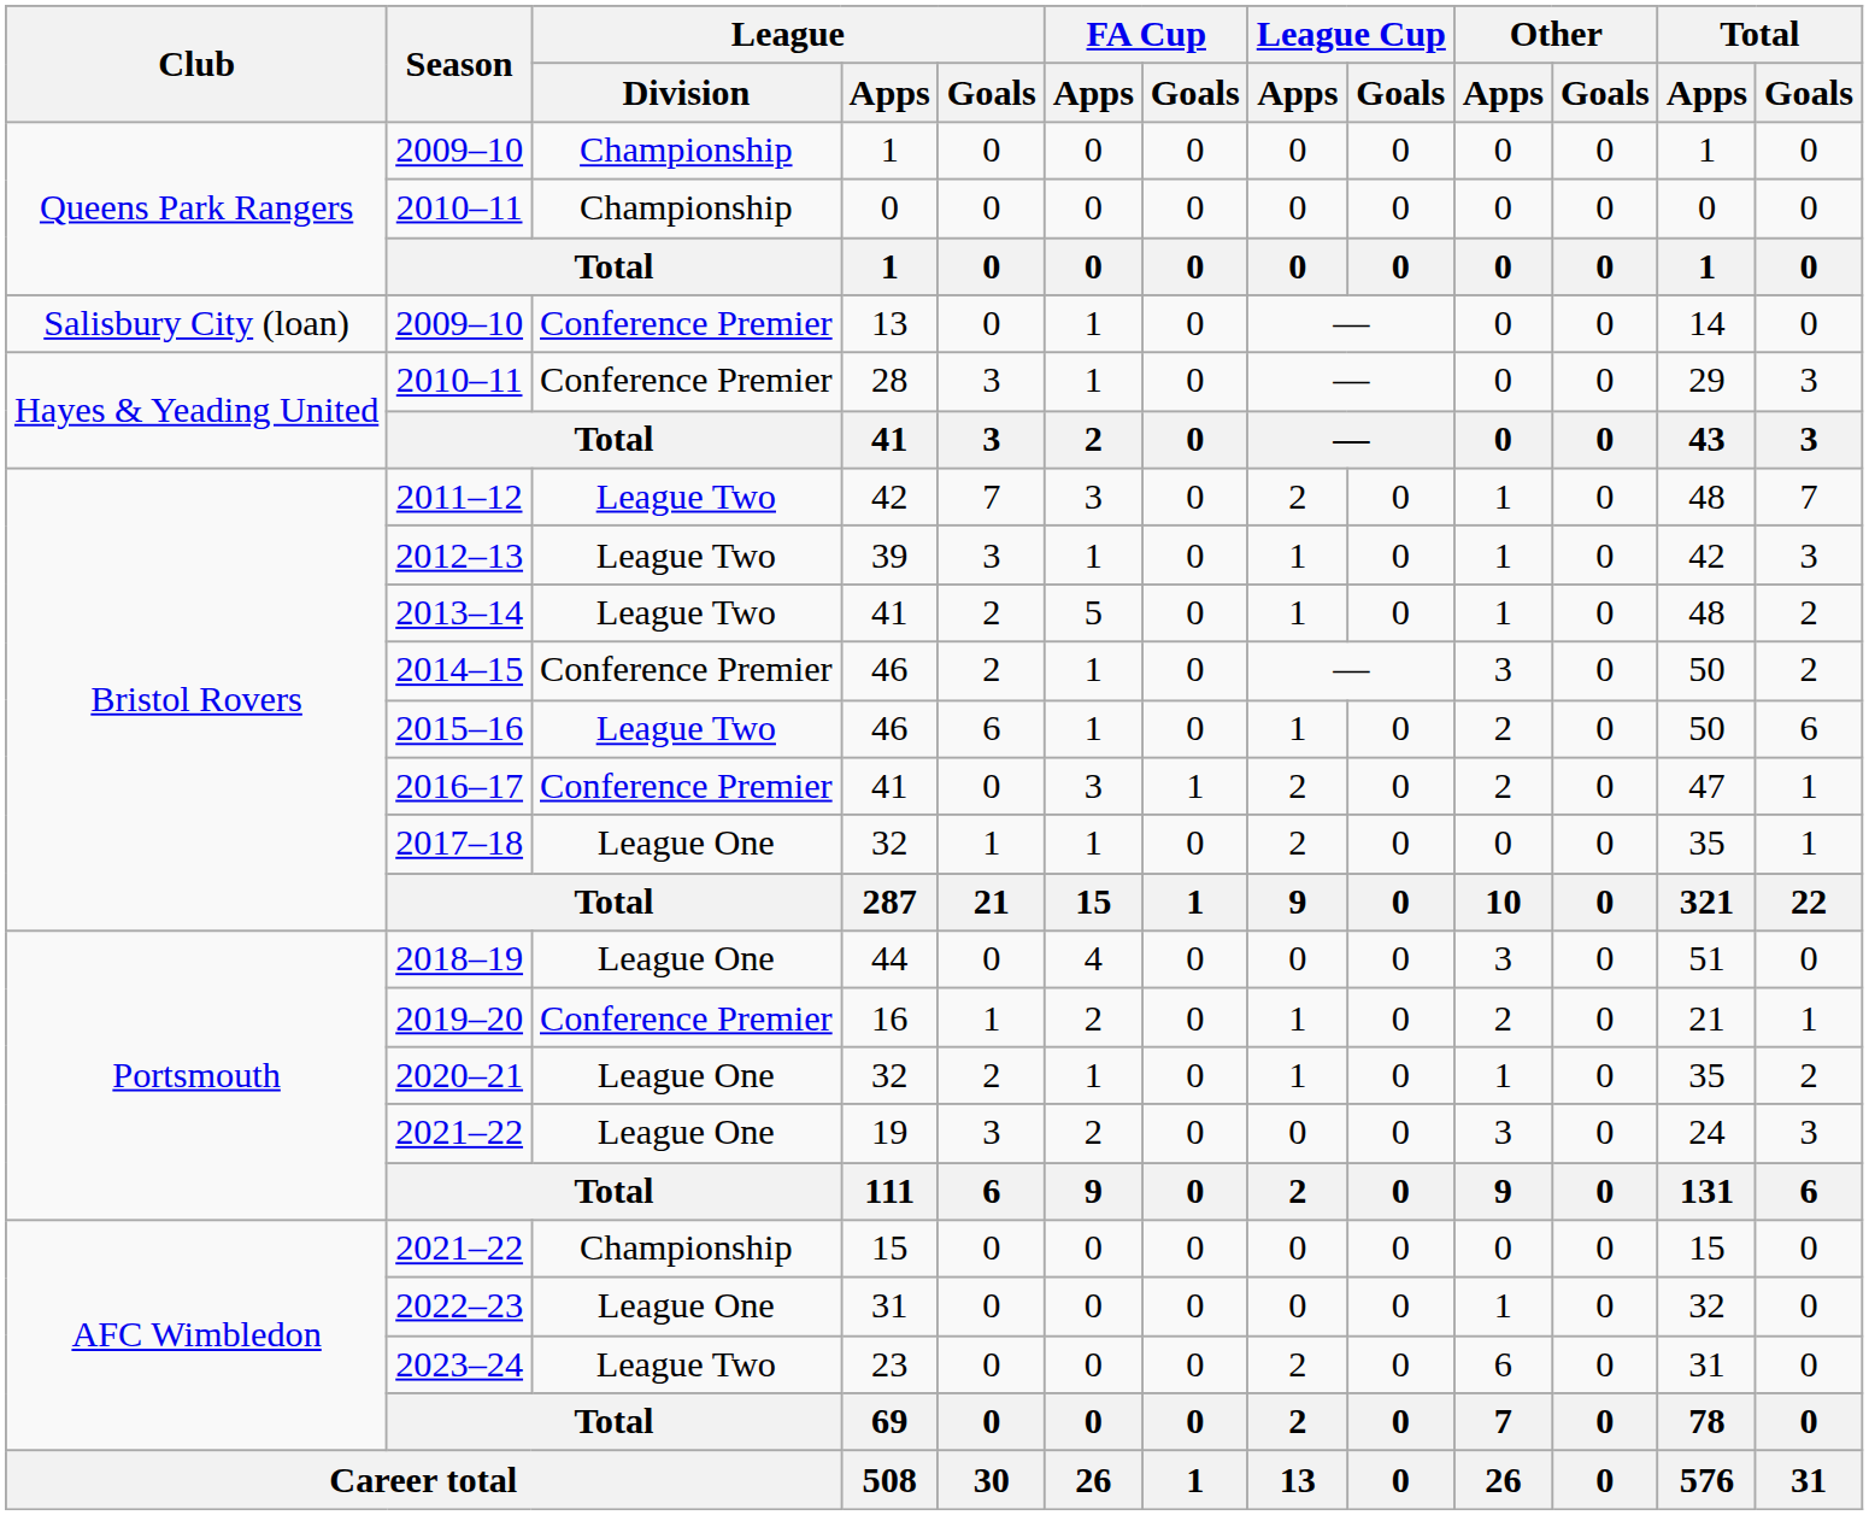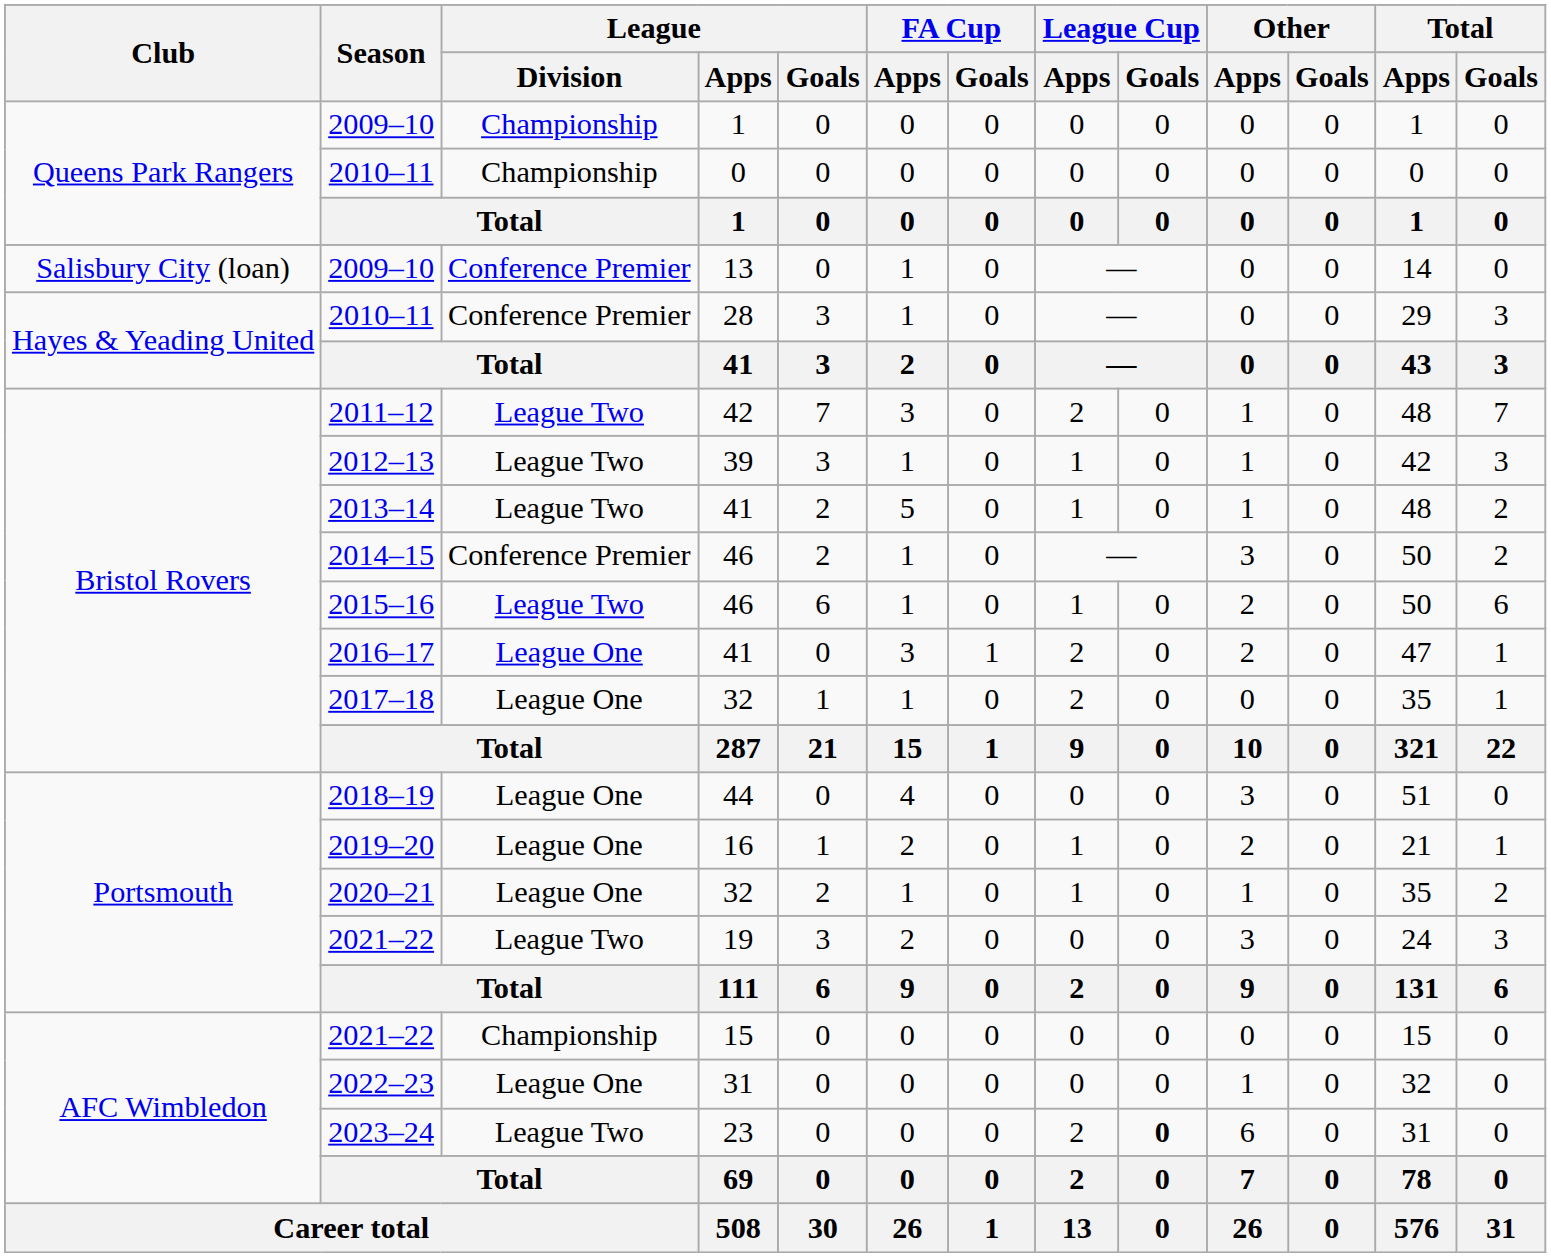 <table class="wikitable" style="text-align:center">
 <tr>
 <th rowspan="2">Club</th>
 <th rowspan="2">Season</th>
 <th colspan="3">League</th>
 <th colspan="2"><a href='#'>FA Cup</a></th>
 <th colspan="2"><a href='#'>League Cup</a></th>
 <th colspan="2">Other</th>
 <th colspan="2">Total</th>
 </tr>
 <tr>
 <th>Division</th>
 <th>Apps</th>
 <th>Goals</th>
 <th>Apps</th>
 <th>Goals</th>
 <th>Apps</th>
 <th>Goals</th>
 <th>Apps</th>
 <th>Goals</th>
 <th>Apps</th>
 <th>Goals</th>
 </tr>
 <tr>
 <td rowspan="3"><a href='#'>Queens Park Rangers</a></td>
 <td><a href='#'>2009–10</a></td>
 <td><a href='#'>Championship</a></td>
 <td>1</td>
 <td>0</td>
 <td>0</td>
 <td>0</td>
 <td>0</td>
 <td>0</td>
 <td>0</td>
 <td>0</td>
 <td>1</td>
 <td>0</td>
 </tr>
 <tr>
 <td><a href='#'>2010–11</a></td>
 <td>Championship</td>
 <td>0</td>
 <td>0</td>
 <td>0</td>
 <td>0</td>
 <td>0</td>
 <td>0</td>
 <td>0</td>
 <td>0</td>
 <td>0</td>
 <td>0</td>
 </tr>
 <tr>
 <th colspan="2">Total</th>
 <th>1</th>
 <th>0</th>
 <th>0</th>
 <th>0</th>
 <th>0</th>
 <th>0</th>
 <th>0</th>
 <th>0</th>
 <th>1</th>
 <th>0</th>
 </tr>
 <tr>
 <td><a href='#'>Salisbury City</a> (loan)</td>
 <td><a href='#'>2009–10</a></td>
 <td><a href='#'>Conference Premier</a></td>
 <td>13</td>
 <td>0</td>
 <td>1</td>
 <td>0</td>
 <td colspan=2>—</td>
 <td>0</td>
 <td>0</td>
 <td>14</td>
 <td>0</td>
 </tr>
 <tr>
 <td rowspan="2"><a href='#'>Hayes & Yeading United</a></td>
 <td><a href='#'>2010–11</a></td>
 <td>Conference Premier</td>
 <td>28</td>
 <td>3</td>
 <td>1</td>
 <td>0</td>
 <td colspan=2>—</td>
 <td>0</td>
 <td>0</td>
 <td>29</td>
 <td>3</td>
 </tr>
 <tr>
 <th colspan="2">Total</th>
 <th>41</th>
 <th>3</th>
 <th>2</th>
 <th>0</th>
 <th colspan=2>—</th>
 <th>0</th>
 <th>0</th>
 <th>43</th>
 <th>3</th>
 </tr>
 <tr>
 <td rowspan="8"><a href='#'>Bristol Rovers</a></td>
 <td><a href='#'>2011–12</a></td>
 <td><a href='#'>League Two</a></td>
 <td>42</td>
 <td>7</td>
 <td>3</td>
 <td>0</td>
 <td>2</td>
 <td>0</td>
 <td>1</td>
 <td>0</td>
 <td>48</td>
 <td>7</td>
 </tr>
 <tr>
 <td><a href='#'>2012–13</a></td>
 <td>League Two</td>
 <td>39</td>
 <td>3</td>
 <td>1</td>
 <td>0</td>
 <td>1</td>
 <td>0</td>
 <td>1</td>
 <td>0</td>
 <td>42</td>
 <td>3</td>
 </tr>
 <tr>
 <td><a href='#'>2013–14</a></td>
 <td>League Two</td>
 <td>41</td>
 <td>2</td>
 <td>5</td>
 <td>0</td>
 <td>1</td>
 <td>0</td>
 <td>1</td>
 <td>0</td>
 <td>48</td>
 <td>2</td>
 </tr>
 <tr>
 <td><a href='#'>2014–15</a></td>
 <td>Conference Premier</td>
 <td>46</td>
 <td>2</td>
 <td>1</td>
 <td>0</td>
 <td colspan=2>—</td>
 <td>3</td>
 <td>0</td>
 <td>50</td>
 <td>2</td>
 </tr>
 <tr>
 <td><a href='#'>2015–16</a></td>
 <td><a href='#'>League Two</a></td>
 <td>46</td>
 <td>6</td>
 <td>1</td>
 <td>0</td>
 <td>1</td>
 <td>0</td>
 <td>2</td>
 <td>0</td>
 <td>50</td>
 <td>6</td>
 </tr>
 <tr>
 <td><a href='#'>2016–17</a></td>
-<td><a href='#'>Conference Premier</a></td>
+<td><a href='#'>League One</a></td>
 <td>41</td>
 <td>0</td>
 <td>3</td>
 <td>1</td>
 <td>2</td>
 <td>0</td>
 <td>2</td>
 <td>0</td>
 <td>47</td>
 <td>1</td>
 </tr>
 <tr>
 <td><a href='#'>2017–18</a></td>
 <td>League One</td>
 <td>32</td>
 <td>1</td>
 <td>1</td>
 <td>0</td>
 <td>2</td>
 <td>0</td>
 <td>0</td>
 <td>0</td>
 <td>35</td>
 <td>1</td>
 </tr>
 <tr>
 <th colspan="2">Total</th>
 <th>287</th>
 <th>21</th>
 <th>15</th>
 <th>1</th>
 <th>9</th>
 <th>0</th>
 <th>10</th>
 <th>0</th>
 <th>321</th>
 <th>22</th>
 </tr>
 <tr>
 <td rowspan="5"><a href='#'>Portsmouth</a></td>
 <td><a href='#'>2018–19</a></td>
 <td>League One</td>
 <td>44</td>
 <td>0</td>
 <td>4</td>
 <td>0</td>
 <td>0</td>
 <td>0</td>
 <td>3</td>
 <td>0</td>
 <td>51</td>
 <td>0</td>
 </tr>
 <tr>
 <td><a href='#'>2019–20</a></td>
-<td><a href='#'>Conference Premier</a></td>
+<td>League One</td>
 <td>16</td>
 <td>1</td>
 <td>2</td>
 <td>0</td>
 <td>1</td>
 <td>0</td>
 <td>2</td>
 <td>0</td>
 <td>21</td>
 <td>1</td>
 </tr>
 <tr>
 <td><a href='#'>2020–21</a></td>
 <td>League One</td>
 <td>32</td>
 <td>2</td>
 <td>1</td>
 <td>0</td>
 <td>1</td>
 <td>0</td>
 <td>1</td>
 <td>0</td>
 <td>35</td>
 <td>2</td>
 </tr>
 <tr>
 <td><a href='#'>2021–22</a></td>
-<td>League One</td>
+<td>League Two</td>
 <td>19</td>
 <td>3</td>
 <td>2</td>
 <td>0</td>
 <td>0</td>
 <td>0</td>
 <td>3</td>
 <td>0</td>
 <td>24</td>
 <td>3</td>
 </tr>
 <tr>
 <th colspan="2">Total</th>
 <th>111</th>
 <th>6</th>
 <th>9</th>
 <th>0</th>
 <th>2</th>
 <th>0</th>
 <th>9</th>
 <th>0</th>
 <th>131</th>
 <th>6</th>
 </tr>
 <tr>
 <td rowspan="4"><a href='#'>AFC Wimbledon</a></td>
 <td><a href='#'>2021–22</a></td>
 <td>Championship</td>
 <td>15</td>
 <td>0</td>
 <td>0</td>
 <td>0</td>
 <td>0</td>
 <td>0</td>
 <td>0</td>
 <td>0</td>
 <td>15</td>
 <td>0</td>
 </tr>
 <tr>
 <td><a href='#'>2022–23</a></td>
 <td>League One</td>
 <td>31</td>
 <td>0</td>
 <td>0</td>
 <td>0</td>
 <td>0</td>
 <td>0</td>
 <td>1</td>
 <td>0</td>
 <td>32</td>
 <td>0</td>
 </tr>
 <tr>
 <td><a href='#'>2023–24</a></td>
 <td>League Two</td>
 <td>23</td>
 <td>0</td>
 <td>0</td>
 <td>0</td>
 <td>2</td>
-<td>0</td>
+<td><strong>0</strong></td>
 <td>6</td>
 <td>0</td>
 <td>31</td>
 <td>0</td>
 </tr>
 <tr>
 <th colspan="2">Total</th>
 <th>69</th>
 <th>0</th>
 <th>0</th>
 <th>0</th>
 <th>2</th>
 <th>0</th>
 <th>7</th>
 <th>0</th>
 <th>78</th>
 <th>0</th>
 </tr>
 <tr>
 <th colspan="3">Career total</th>
 <th>508</th>
 <th>30</th>
 <th>26</th>
 <th>1</th>
 <th>13</th>
 <th>0</th>
 <th>26</th>
 <th>0</th>
 <th>576</th>
 <th>31</th>
 </tr>
 </table>
